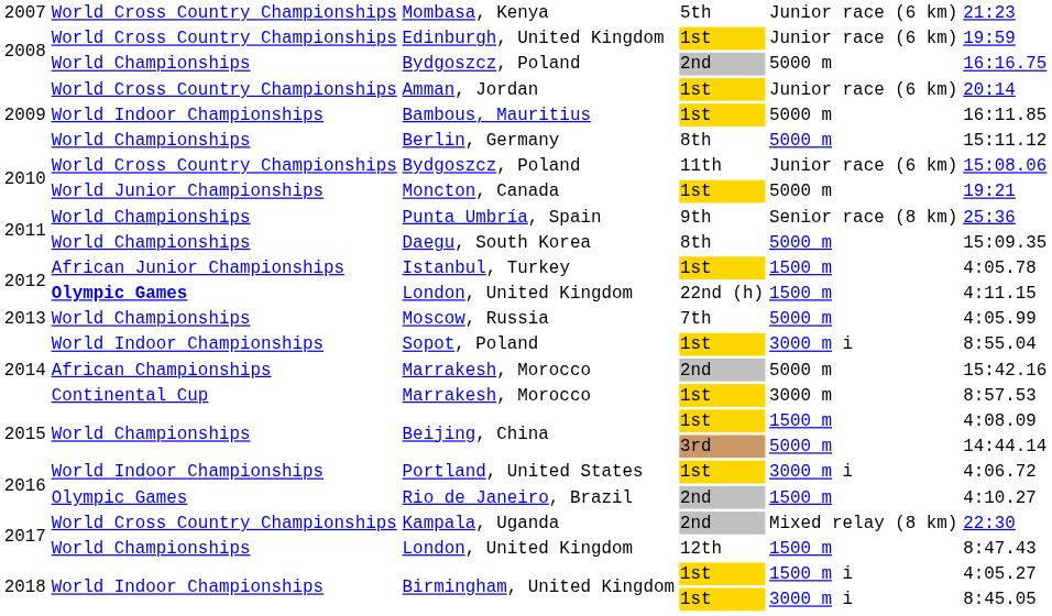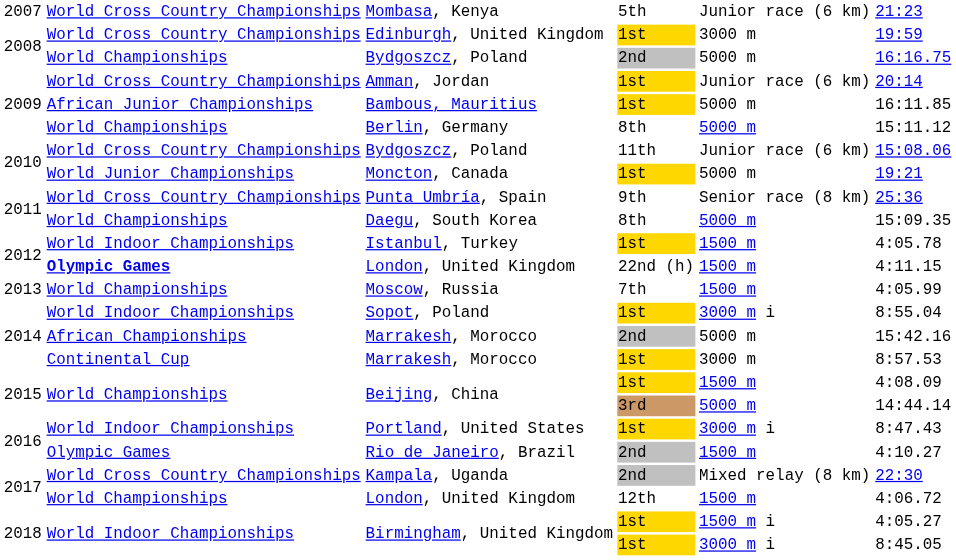 <table>
 <tr>
 <td>2007</td>
 <td><a href='#'>World Cross Country Championships</a></td>
 <td><a href='#'>Mombasa</a>, Kenya</td>
 <td>5th</td>
 <td>Junior race (6 km)</td>
 <td><a href='#'>21:23</a></td>
 </tr>
 <tr>
 <td rowspan=2>2008</td>
 <td><a href='#'>World Cross Country Championships</a></td>
 <td><a href='#'>Edinburgh</a>, United Kingdom</td>
 <td bgcolor=gold>1st</td>
-<td>Junior race (6 km)</td>
+<td>3000 m</td>
 <td><a href='#'>19:59</a></td>
 </tr>
 <tr>
 <td><a href='#'>World Championships</a></td>
 <td><a href='#'>Bydgoszcz</a>, Poland</td>
 <td bgcolor=silver>2nd</td>
 <td>5000 m</td>
 <td><a href='#'>16:16.75</a></td>
 </tr>
 <tr>
 <td rowspan=3>2009</td>
 <td><a href='#'>World Cross Country Championships</a></td>
 <td><a href='#'>Amman</a>, Jordan</td>
 <td bgcolor=gold>1st</td>
 <td>Junior race (6 km)</td>
 <td><a href='#'>20:14</a></td>
 </tr>
 <tr>
-<td><a href='#'>World Indoor Championships</a></td>
+<td><a href='#'>African Junior Championships</a></td>
 <td><a href='#'>Bambous, Mauritius</a></td>
 <td bgcolor=gold>1st</td>
 <td>5000 m</td>
 <td>16:11.85</td>
 </tr>
 <tr>
 <td><a href='#'>World Championships</a></td>
 <td><a href='#'>Berlin</a>, Germany</td>
 <td>8th</td>
 <td><a href='#'>5000 m</a></td>
 <td>15:11.12</td>
 </tr>
 <tr>
 <td rowspan=2>2010</td>
 <td><a href='#'>World Cross Country Championships</a></td>
 <td><a href='#'>Bydgoszcz</a>, Poland</td>
 <td>11th</td>
 <td>Junior race (6 km)</td>
 <td><a href='#'>15:08.06</a></td>
 </tr>
 <tr>
 <td><a href='#'>World Junior Championships</a></td>
 <td><a href='#'>Moncton</a>, Canada</td>
 <td bgcolor=gold>1st</td>
 <td>5000 m</td>
 <td><a href='#'>19:21</a></td>
 </tr>
 <tr>
 <td rowspan=2>2011</td>
-<td><a href='#'>World Championships</a></td>
+<td><a href='#'>World Cross Country Championships</a></td>
 <td><a href='#'>Punta Umbría</a>, Spain</td>
 <td>9th</td>
 <td>Senior race (8 km)</td>
 <td><a href='#'>25:36</a></td>
 </tr>
 <tr>
 <td><a href='#'>World Championships</a></td>
 <td><a href='#'>Daegu</a>, South Korea</td>
 <td>8th</td>
 <td><a href='#'>5000 m</a></td>
 <td>15:09.35</td>
 </tr>
 <tr>
 <td rowspan=2>2012</td>
-<td><a href='#'>African Junior Championships</a></td>
+<td><a href='#'>World Indoor Championships</a></td>
 <td><a href='#'>Istanbul</a>, Turkey</td>
 <td bgcolor=gold>1st</td>
 <td><a href='#'>1500 m</a> </td>
 <td>4:05.78</td>
 </tr>
 <tr>
 <td><strong><a href='#'>Olympic Games</a></strong></td>
 <td><a href='#'>London</a>, United Kingdom</td>
 <td>22nd (h)</td>
 <td><a href='#'>1500 m</a></td>
 <td>4:11.15</td>
 </tr>
 <tr>
 <td>2013</td>
 <td><a href='#'>World Championships</a></td>
 <td><a href='#'>Moscow</a>, Russia</td>
 <td>7th</td>
-<td><a href='#'>5000 m</a></td>
+<td><a href='#'>1500 m</a></td>
 <td>4:05.99</td>
 </tr>
 <tr>
 <td rowspan=3>2014</td>
 <td><a href='#'>World Indoor Championships</a></td>
 <td><a href='#'>Sopot</a>, Poland</td>
 <td bgcolor=gold>1st</td>
 <td><a href='#'>3000 m</a> i</td>
 <td>8:55.04</td>
 </tr>
 <tr>
 <td><a href='#'>African Championships</a></td>
 <td><a href='#'>Marrakesh</a>, Morocco</td>
 <td bgcolor=silver>2nd</td>
 <td>5000 m</td>
 <td>15:42.16</td>
 </tr>
 <tr>
 <td><a href='#'>Continental Cup</a></td>
 <td><a href='#'>Marrakesh</a>, Morocco</td>
 <td bgcolor=gold>1st</td>
 <td>3000 m</td>
 <td>8:57.53</td>
 </tr>
 <tr>
 <td rowspan=2>2015</td>
 <td rowspan=2><a href='#'>World Championships</a></td>
 <td rowspan=2><a href='#'>Beijing</a>, China</td>
 <td bgcolor=gold>1st</td>
 <td><a href='#'>1500 m</a></td>
 <td>4:08.09</td>
 </tr>
 <tr>
 <td bgcolor=cc9966>3rd</td>
 <td><a href='#'>5000 m</a></td>
 <td>14:44.14</td>
 </tr>
 <tr>
 <td rowspan=2>2016</td>
 <td><a href='#'>World Indoor Championships</a></td>
 <td><a href='#'>Portland</a>, United States</td>
 <td bgcolor=gold>1st</td>
 <td><a href='#'>3000 m</a> i</td>
-<td>4:06.72</td>
+<td>8:47.43</td>
 </tr>
 <tr>
 <td><a href='#'>Olympic Games</a></td>
 <td><a href='#'>Rio de Janeiro</a>, Brazil</td>
 <td bgcolor=silver>2nd</td>
 <td><a href='#'>1500 m</a></td>
 <td>4:10.27</td>
 </tr>
 <tr>
 <td rowspan=2>2017</td>
 <td><a href='#'>World Cross Country Championships</a></td>
 <td><a href='#'>Kampala</a>, Uganda</td>
 <td bgcolor=silver>2nd</td>
 <td>Mixed relay (8 km)</td>
 <td><a href='#'>22:30</a></td>
 </tr>
 <tr>
 <td><a href='#'>World Championships</a></td>
 <td><a href='#'>London</a>, United Kingdom</td>
 <td>12th</td>
 <td><a href='#'>1500 m</a></td>
-<td>8:47.43</td>
+<td>4:06.72</td>
 </tr>
 <tr>
 <td rowspan=2>2018</td>
 <td rowspan=2><a href='#'>World Indoor Championships</a></td>
 <td rowspan=2><a href='#'>Birmingham</a>, United Kingdom</td>
 <td bgcolor=gold>1st</td>
 <td><a href='#'>1500 m</a> i</td>
 <td>4:05.27</td>
 </tr>
 <tr>
 <td bgcolor=gold>1st</td>
 <td><a href='#'>3000 m</a> i</td>
 <td>8:45.05</td>
 </tr>
 </table>
